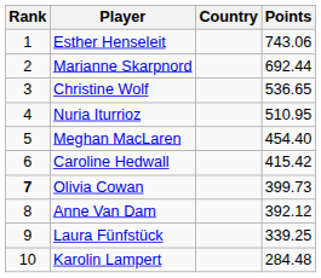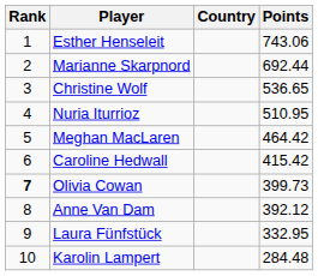 <table class="wikitable">
 <tr>
 <th>Rank</th>
 <th>Player</th>
 <th>Country</th>
 <th>Points</th>
 </tr>
 <tr>
 <td align=center>1</td>
 <td><a href='#'>Esther Henseleit</a></td>
 <td></td>
 <td align=center>743.06</td>
 </tr>
 <tr>
 <td align=center>2</td>
 <td><a href='#'>Marianne Skarpnord</a></td>
 <td></td>
 <td align=center>692.44</td>
 </tr>
 <tr>
 <td align=center>3</td>
 <td><a href='#'>Christine Wolf</a></td>
 <td></td>
 <td align=center>536.65</td>
 </tr>
 <tr>
 <td align=center>4</td>
 <td><a href='#'>Nuria Iturrioz</a></td>
 <td></td>
 <td align=center>510.95</td>
 </tr>
 <tr>
 <td align=center>5</td>
 <td><a href='#'>Meghan MacLaren</a></td>
 <td></td>
-<td align=center>454.40</td>
+<td align=center>464.42</td>
 </tr>
 <tr>
 <td align=center>6</td>
 <td><a href='#'>Caroline Hedwall</a></td>
 <td></td>
 <td align=center>415.42</td>
 </tr>
 <tr>
 <td align=center><strong>7</strong></td>
 <td><a href='#'>Olivia Cowan</a></td>
 <td></td>
 <td align=center>399.73</td>
 </tr>
 <tr>
 <td align=center>8</td>
 <td><a href='#'>Anne Van Dam</a></td>
 <td></td>
 <td align=center>392.12</td>
 </tr>
 <tr>
 <td align=center>9</td>
 <td><a href='#'>Laura Fünfstück</a></td>
 <td></td>
-<td align=center>339.25</td>
+<td align=center>332.95</td>
 </tr>
 <tr>
 <td align=center>10</td>
 <td><a href='#'>Karolin Lampert</a></td>
 <td></td>
 <td align=center>284.48</td>
 </tr>
 </table>
